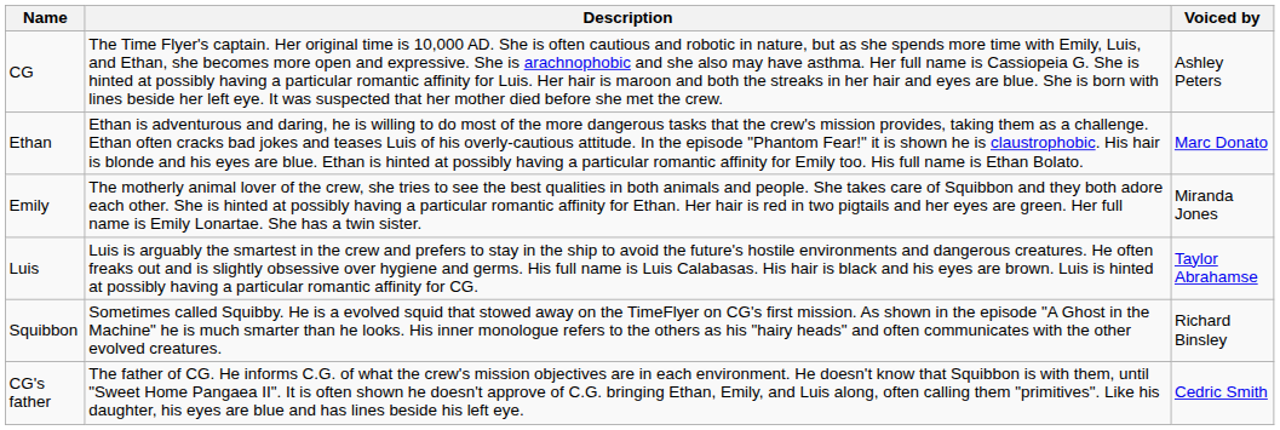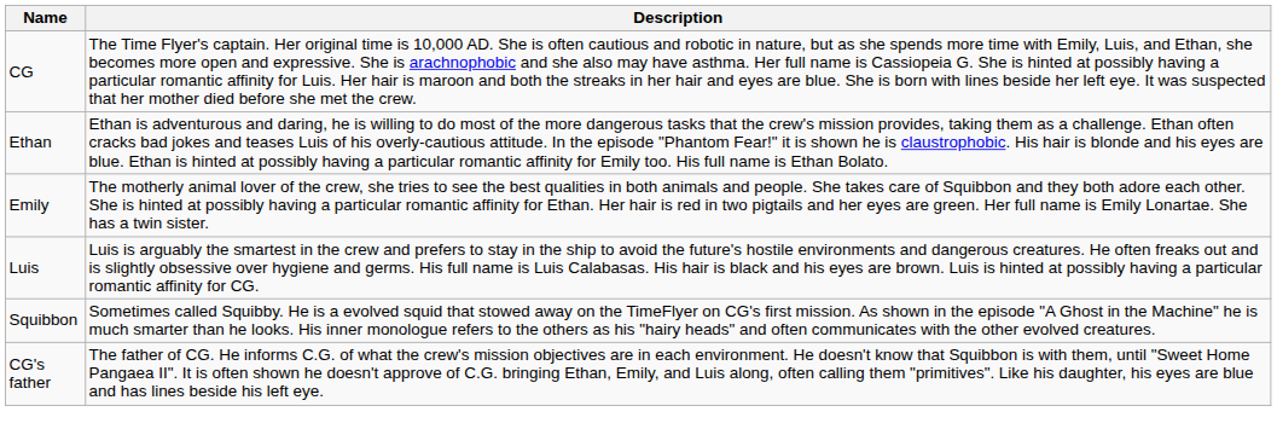 <table class="wikitable">
 <tr>
 <th>Name</th>
 <th>Description</th>
-<th>Voiced by</th>
 </tr>
 <tr>
 <td>CG</td>
 <td>The Time Flyer's captain. Her original time is 10,000 AD. She is often cautious and robotic in nature, but as she spends more time with Emily, Luis, and Ethan, she becomes more open and expressive. She is <a href='#'>arachnophobic</a> and she also may have asthma. Her full name is Cassiopeia G. She is hinted at possibly having a particular romantic affinity for Luis. Her hair is maroon and both the streaks in her hair and eyes are blue. She is born with lines beside her left eye. It was suspected that her mother died before she met the crew.</td>
-<td>Ashley Peters</td>
 </tr>
 <tr>
 <td>Ethan</td>
 <td>Ethan is adventurous and daring, he is willing to do most of the more dangerous tasks that the crew's mission provides, taking them as a challenge. Ethan often cracks bad jokes and teases Luis of his overly-cautious attitude. In the episode "Phantom Fear!" it is shown he is <a href='#'>claustrophobic</a>. His hair is blonde and his eyes are blue. Ethan is hinted at possibly having a particular romantic affinity for Emily too. His full name is Ethan Bolato.</td>
-<td><a href='#'>Marc Donato</a></td>
 </tr>
 <tr>
 <td>Emily</td>
 <td>The motherly animal lover of the crew, she tries to see the best qualities in both animals and people. She takes care of Squibbon and they both adore each other. She is hinted at possibly having a particular romantic affinity for Ethan. Her hair is red in two pigtails and her eyes are green. Her full name is Emily Lonartae. She has a twin sister.</td>
-<td>Miranda Jones</td>
 </tr>
 <tr>
 <td>Luis</td>
 <td>Luis is arguably the smartest in the crew and prefers to stay in the ship to avoid the future's hostile environments and dangerous creatures. He often freaks out and is slightly obsessive over hygiene and germs. His full name is Luis Calabasas. His hair is black and his eyes are brown. Luis is hinted at possibly having a particular romantic affinity for CG.</td>
-<td><a href='#'>Taylor Abrahamse</a></td>
 </tr>
 <tr>
 <td>Squibbon</td>
 <td>Sometimes called Squibby. He is a evolved squid that stowed away on the TimeFlyer on CG's first mission. As shown in the episode "A Ghost in the Machine" he is much smarter than he looks. His inner monologue refers to the others as his "hairy heads" and often communicates with the other evolved creatures.</td>
-<td>Richard Binsley</td>
 </tr>
 <tr>
 <td>CG's father</td>
 <td>The father of CG. He informs C.G. of what the crew's mission objectives are in each environment. He doesn't know that Squibbon is with them, until "Sweet Home Pangaea II". It is often shown he doesn't approve of C.G. bringing Ethan, Emily, and Luis along, often calling them "primitives". Like his daughter, his eyes are blue and has lines beside his left eye.</td>
-<td><a href='#'>Cedric Smith</a></td>
 </tr>
 </table>
